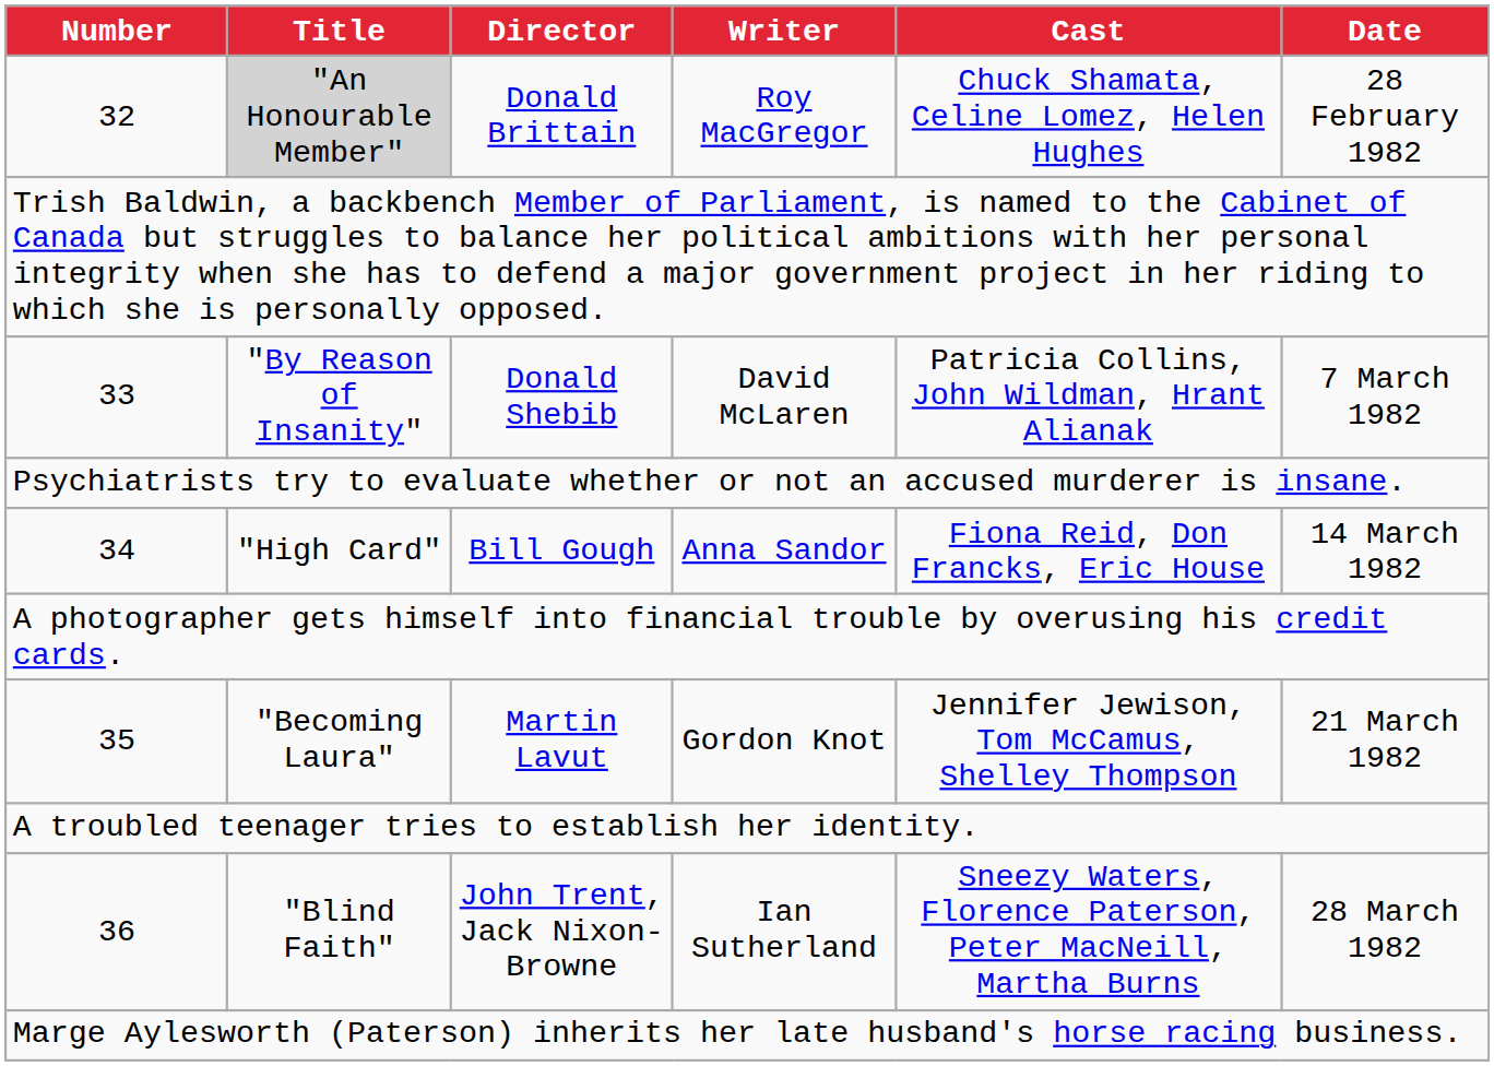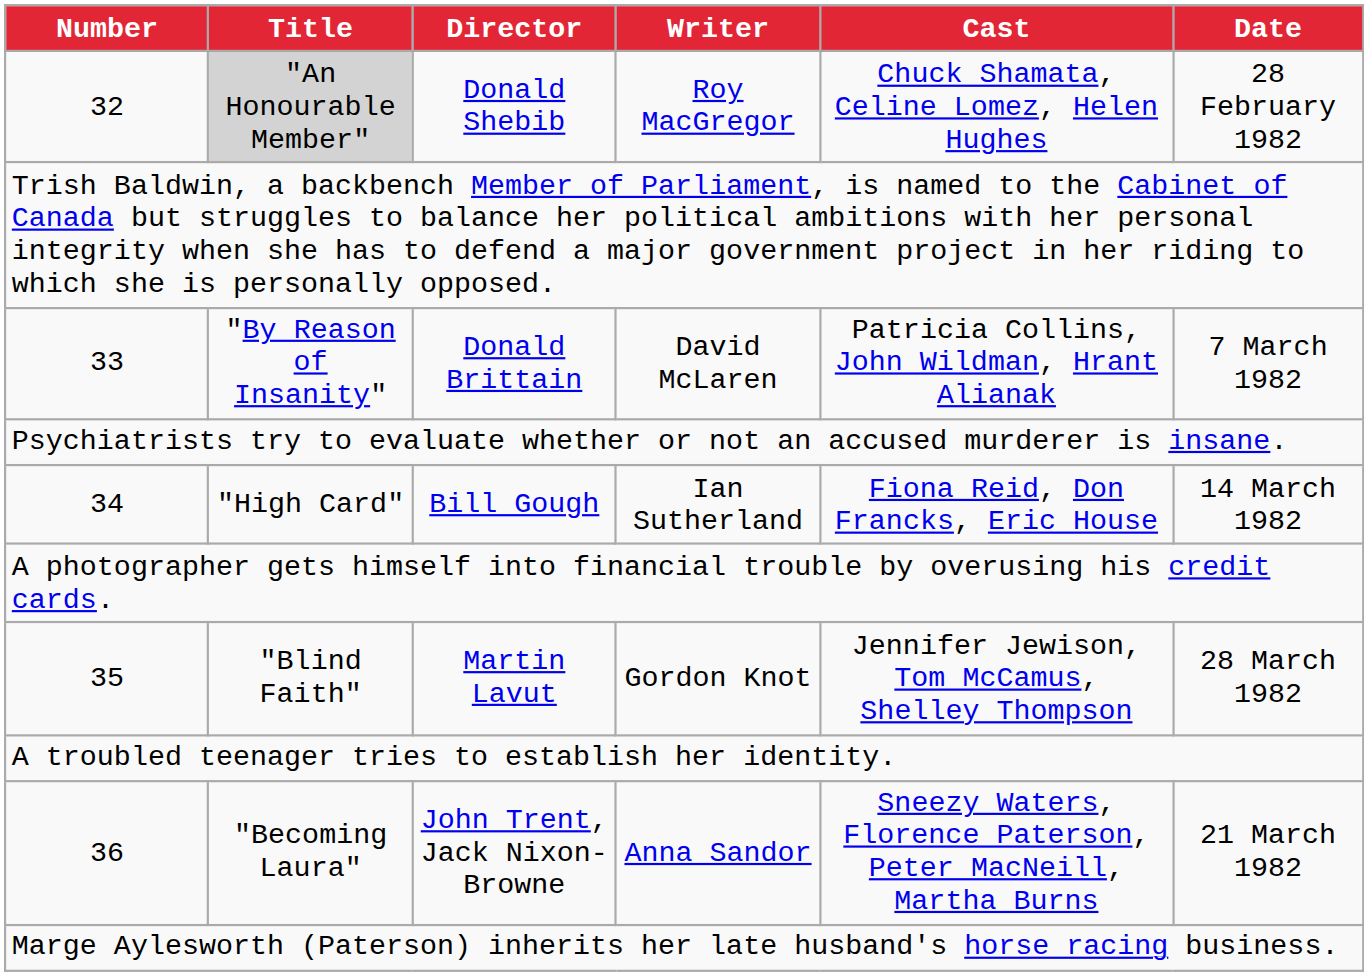 <table class="wikitable sortable" style="text-align:center" width=100%>
 <tr>
 <th style="background-color: #e32636; color: white; width:15%;">Number</th>
 <th style="background-color: #e32636; color: white; width:15%;">Title</th>
 <th style="background-color: #e32636; color: white; width:15%;">Director</th>
 <th style="background-color: #e32636; color: white; width:15%;">Writer</th>
 <th style="background-color: #e32636; color: white; width:26%;">Cast</th>
 <th style="background-color: #e32636; color: white; width:26%;">Date</th>
 </tr>
 <tr>
 <td>32</td>
 <td style="background: lightgrey;">"An Honourable Member"</td>
-<td><a href='#'>Donald Brittain</a></td>
+<td><a href='#'>Donald Shebib</a></td>
 <td><a href='#'>Roy MacGregor</a></td>
 <td><a href='#'>Chuck Shamata</a>, <a href='#'>Celine Lomez</a>, <a href='#'>Helen Hughes</a></td>
 <td>28 February 1982</td>
 </tr>
 <tr>
 <td align=left colspan=6>Trish Baldwin, a backbench <a href='#'>Member of Parliament</a>, is named to the <a href='#'>Cabinet of Canada</a> but struggles to balance her political ambitions with her personal integrity when she has to defend a major government project in her riding to which she is personally opposed.</td>
 </tr>
 <tr>
 <td>33</td>
 <td>"<a href='#'>By Reason of Insanity</a>"</td>
-<td><a href='#'>Donald Shebib</a></td>
+<td><a href='#'>Donald Brittain</a></td>
 <td>David McLaren</td>
 <td>Patricia Collins, <a href='#'>John Wildman</a>, <a href='#'>Hrant Alianak</a></td>
 <td>7 March 1982</td>
 </tr>
 <tr>
 <td align=left colspan=6>Psychiatrists try to evaluate whether or not an accused murderer is <a href='#'>insane</a>.</td>
 </tr>
 <tr>
 <td>34</td>
 <td>"High Card"</td>
 <td><a href='#'>Bill Gough</a></td>
-<td><a href='#'>Anna Sandor</a></td>
+<td>Ian Sutherland</td>
 <td><a href='#'>Fiona Reid</a>, <a href='#'>Don Francks</a>, <a href='#'>Eric House</a></td>
 <td>14 March 1982</td>
 </tr>
 <tr>
 <td align=left colspan=6>A photographer gets himself into financial trouble by overusing his <a href='#'>credit cards</a>.</td>
 </tr>
 <tr>
 <td>35</td>
-<td>"Becoming Laura"</td>
+<td>"Blind Faith"</td>
 <td><a href='#'>Martin Lavut</a></td>
 <td>Gordon Knot</td>
 <td>Jennifer Jewison, <a href='#'>Tom McCamus</a>, <a href='#'>Shelley Thompson</a></td>
-<td>21 March 1982</td>
+<td>28 March 1982</td>
 </tr>
 <tr>
 <td align=left colspan=6>A troubled teenager tries to establish her identity.</td>
 </tr>
 <tr>
 <td>36</td>
-<td>"Blind Faith"</td>
+<td>"Becoming Laura"</td>
 <td><a href='#'>John Trent</a>, Jack Nixon-Browne</td>
-<td>Ian Sutherland</td>
+<td><a href='#'>Anna Sandor</a></td>
 <td><a href='#'>Sneezy Waters</a>, <a href='#'>Florence Paterson</a>, <a href='#'>Peter MacNeill</a>, <a href='#'>Martha Burns</a></td>
-<td>28 March 1982</td>
+<td>21 March 1982</td>
 </tr>
 <tr>
 <td align=left colspan=6>Marge Aylesworth (Paterson) inherits her late husband's <a href='#'>horse racing</a> business.</td>
 </tr>
 </table>
